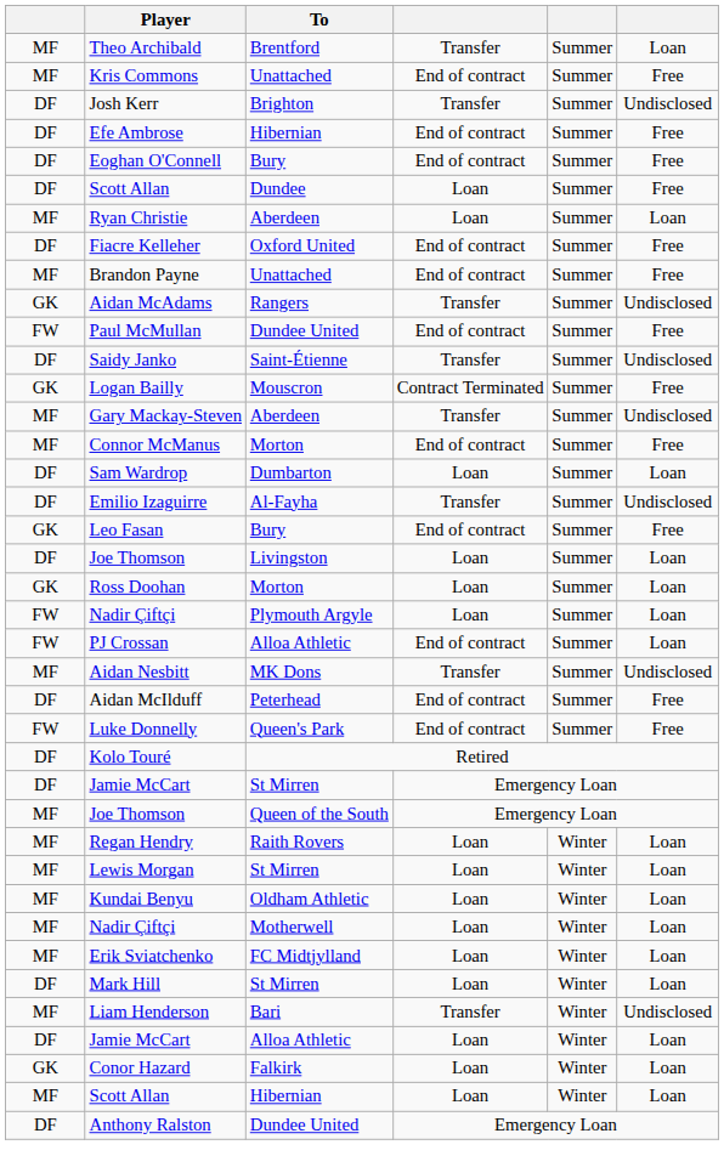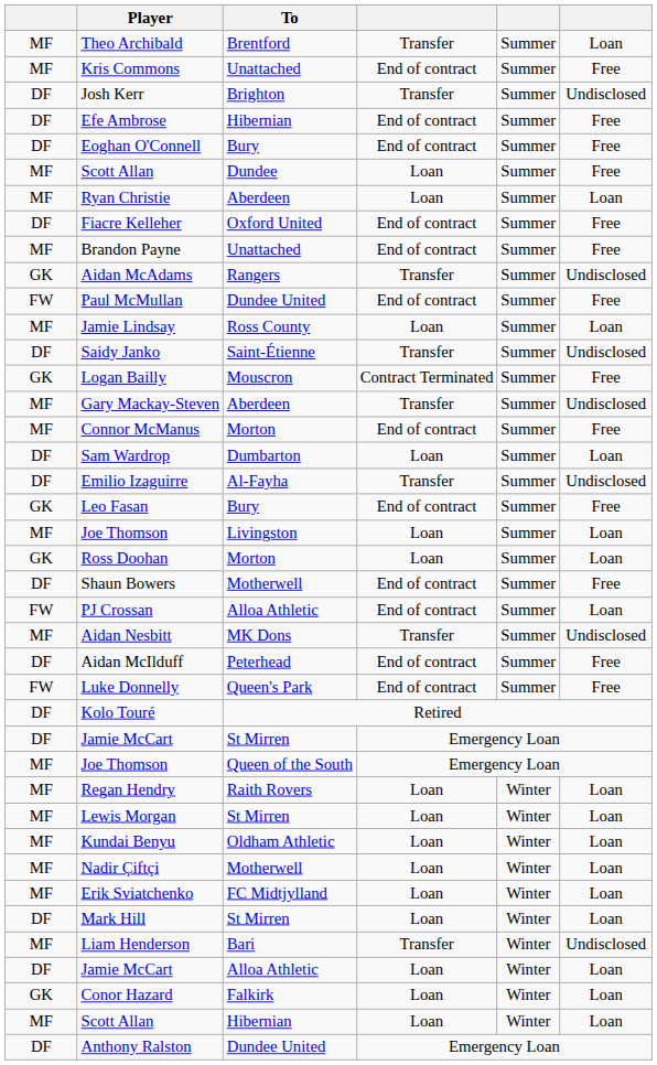 <table class="wikitable" style="text-align:center;">
 <tr>
 <th style="width:64px;"></th>
 <th>Player</th>
 <th>To</th>
 <th></th>
 <th></th>
 <th style="width:84px;"></th>
 </tr>
 <tr>
 <td>MF</td>
 <td align="left"> <a href='#'>Theo Archibald</a></td>
 <td style="text-align:left"> <a href='#'>Brentford</a></td>
 <td>Transfer</td>
 <td>Summer</td>
 <td>Loan</td>
 </tr>
 <tr>
 <td>MF</td>
 <td align="left"> <a href='#'>Kris Commons</a></td>
 <td style="text-align:left"><a href='#'>Unattached</a></td>
 <td>End of contract</td>
 <td>Summer</td>
 <td>Free</td>
 </tr>
 <tr>
 <td>DF</td>
 <td align="left"> Josh Kerr</td>
 <td style="text-align:left"> <a href='#'>Brighton</a></td>
 <td>Transfer</td>
 <td>Summer</td>
 <td>Undisclosed</td>
 </tr>
 <tr>
 <td>DF</td>
 <td align="left"> <a href='#'>Efe Ambrose</a></td>
 <td style="text-align:left"> <a href='#'>Hibernian</a></td>
 <td>End of contract</td>
 <td>Summer</td>
 <td>Free</td>
 </tr>
 <tr>
 <td>DF</td>
 <td align="left"> <a href='#'>Eoghan O'Connell</a></td>
 <td style="text-align:left"> <a href='#'>Bury</a></td>
 <td>End of contract</td>
 <td>Summer</td>
 <td>Free</td>
 </tr>
 <tr>
-<td>DF</td>
+<td>MF</td>
 <td align="left"> <a href='#'>Scott Allan</a></td>
 <td style="text-align:left"> <a href='#'>Dundee</a></td>
 <td>Loan</td>
 <td>Summer</td>
 <td>Free</td>
 </tr>
 <tr>
 <td>MF</td>
 <td align="left"> <a href='#'>Ryan Christie</a></td>
 <td style="text-align:left"> <a href='#'>Aberdeen</a></td>
 <td>Loan</td>
 <td>Summer</td>
 <td>Loan</td>
 </tr>
 <tr>
 <td>DF</td>
 <td align="left"> <a href='#'>Fiacre Kelleher</a></td>
 <td style="text-align:left"> <a href='#'>Oxford United</a></td>
 <td>End of contract</td>
 <td>Summer</td>
 <td>Free</td>
 </tr>
 <tr>
 <td>MF</td>
 <td align="left"> Brandon Payne</td>
 <td style="text-align:left"><a href='#'>Unattached</a></td>
 <td>End of contract</td>
 <td>Summer</td>
 <td>Free</td>
 </tr>
 <tr>
 <td>GK</td>
 <td align="left"> <a href='#'>Aidan McAdams</a></td>
 <td style="text-align:left"> <a href='#'>Rangers</a></td>
 <td>Transfer</td>
 <td>Summer</td>
 <td>Undisclosed</td>
 </tr>
 <tr>
 <td>FW</td>
 <td align="left"> <a href='#'>Paul McMullan</a></td>
 <td style="text-align:left"> <a href='#'>Dundee United</a></td>
 <td>End of contract</td>
 <td>Summer</td>
 <td>Free</td>
+</tr>
+<tr>
+<td>MF</td>
+<td align="left"> <a href='#'>Jamie Lindsay</a></td>
+<td style="text-align:left"> <a href='#'>Ross County</a></td>
+<td>Loan</td>
+<td>Summer</td>
+<td>Loan</td>
 </tr>
 <tr>
 <td>DF</td>
 <td align="left"> <a href='#'>Saidy Janko</a></td>
 <td style="text-align:left"> <a href='#'>Saint-Étienne</a></td>
 <td>Transfer</td>
 <td>Summer</td>
 <td>Undisclosed</td>
 </tr>
 <tr>
 <td>GK</td>
 <td align="left"> <a href='#'>Logan Bailly</a></td>
 <td style="text-align:left"> <a href='#'>Mouscron</a></td>
 <td>Contract Terminated</td>
 <td>Summer</td>
 <td>Free</td>
 </tr>
 <tr>
 <td>MF</td>
 <td align="left"> <a href='#'>Gary Mackay-Steven</a></td>
 <td style="text-align:left"> <a href='#'>Aberdeen</a></td>
 <td>Transfer</td>
 <td>Summer</td>
 <td>Undisclosed</td>
 </tr>
 <tr>
 <td>MF</td>
 <td align="left"> <a href='#'>Connor McManus</a></td>
 <td style="text-align:left"> <a href='#'>Morton</a></td>
 <td>End of contract</td>
 <td>Summer</td>
 <td>Free</td>
 </tr>
 <tr>
 <td>DF</td>
 <td align="left"> <a href='#'>Sam Wardrop</a></td>
 <td style="text-align:left"> <a href='#'>Dumbarton</a></td>
 <td>Loan</td>
 <td>Summer</td>
 <td>Loan</td>
 </tr>
 <tr>
 <td>DF</td>
 <td align="left"> <a href='#'>Emilio Izaguirre</a></td>
 <td style="text-align:left"> <a href='#'>Al-Fayha</a></td>
 <td>Transfer</td>
 <td>Summer</td>
 <td>Undisclosed</td>
 </tr>
 <tr>
 <td>GK</td>
 <td align="left"> <a href='#'>Leo Fasan</a></td>
 <td style="text-align:left"> <a href='#'>Bury</a></td>
 <td>End of contract</td>
 <td>Summer</td>
 <td>Free</td>
 </tr>
 <tr>
-<td>DF</td>
+<td>MF</td>
 <td align="left"> <a href='#'>Joe Thomson</a></td>
 <td style="text-align:left"> <a href='#'>Livingston</a></td>
 <td>Loan</td>
 <td>Summer</td>
 <td>Loan</td>
 </tr>
 <tr>
 <td>GK</td>
 <td align="left"> <a href='#'>Ross Doohan</a></td>
 <td style="text-align:left"> <a href='#'>Morton</a></td>
 <td>Loan</td>
 <td>Summer</td>
 <td>Loan</td>
 </tr>
 <tr>
-<td>FW</td>
-<td align="left"> <a href='#'>Nadir Çiftçi</a></td>
-<td style="text-align:left"> <a href='#'>Plymouth Argyle</a></td>
-<td>Loan</td>
+<td>DF</td>
+<td align="left"> Shaun Bowers</td>
+<td style="text-align:left"> <a href='#'>Motherwell</a></td>
+<td>End of contract</td>
 <td>Summer</td>
-<td>Loan</td>
+<td>Free</td>
 </tr>
 <tr>
 <td>FW</td>
 <td align="left"> <a href='#'>PJ Crossan</a></td>
 <td style="text-align:left"> <a href='#'>Alloa Athletic</a></td>
 <td>End of contract</td>
 <td>Summer</td>
 <td>Loan</td>
 </tr>
 <tr>
 <td>MF</td>
 <td align="left"> <a href='#'>Aidan Nesbitt</a></td>
 <td style="text-align:left"> <a href='#'>MK Dons</a></td>
 <td>Transfer</td>
 <td>Summer</td>
 <td>Undisclosed</td>
 </tr>
 <tr>
 <td>DF</td>
 <td align="left"> Aidan McIlduff</td>
 <td style="text-align:left"> <a href='#'>Peterhead</a></td>
 <td>End of contract</td>
 <td>Summer</td>
 <td>Free</td>
 </tr>
 <tr>
 <td>FW</td>
 <td align="left"> <a href='#'>Luke Donnelly</a></td>
 <td style="text-align:left"> <a href='#'>Queen's Park</a></td>
 <td>End of contract</td>
 <td>Summer</td>
 <td>Free</td>
 </tr>
 <tr>
 <td>DF</td>
 <td align="left"> <a href='#'>Kolo Touré</a></td>
 <td align=center colspan=4>Retired</td>
 </tr>
 <tr>
 <td>DF</td>
 <td align="left"> <a href='#'>Jamie McCart</a></td>
 <td style="text-align:left"> <a href='#'>St Mirren</a></td>
 <td align=center colspan=3>Emergency Loan</td>
 </tr>
 <tr>
 <td>MF</td>
 <td align="left"> <a href='#'>Joe Thomson</a></td>
 <td style="text-align:left"> <a href='#'>Queen of the South</a></td>
 <td align=center colspan=3>Emergency Loan</td>
 </tr>
 <tr>
 <td>MF</td>
 <td align="left"> <a href='#'>Regan Hendry</a></td>
 <td style="text-align:left"> <a href='#'>Raith Rovers</a></td>
 <td>Loan</td>
 <td>Winter</td>
 <td>Loan</td>
 </tr>
 <tr>
 <td>MF</td>
 <td align="left"> <a href='#'>Lewis Morgan</a></td>
 <td style="text-align:left"> <a href='#'>St Mirren</a></td>
 <td>Loan</td>
 <td>Winter</td>
 <td>Loan</td>
 </tr>
 <tr>
 <td>MF</td>
 <td align="left"> <a href='#'>Kundai Benyu</a></td>
 <td style="text-align:left"> <a href='#'>Oldham Athletic</a></td>
 <td>Loan</td>
 <td>Winter</td>
 <td>Loan</td>
 </tr>
 <tr>
 <td>MF</td>
 <td align="left"> <a href='#'>Nadir Çiftçi</a></td>
 <td style="text-align:left"> <a href='#'>Motherwell</a></td>
 <td>Loan</td>
 <td>Winter</td>
 <td>Loan</td>
 </tr>
 <tr>
 <td>MF</td>
 <td align="left"> <a href='#'>Erik Sviatchenko</a></td>
 <td style="text-align:left"> <a href='#'>FC Midtjylland</a></td>
 <td>Loan</td>
 <td>Winter</td>
 <td>Loan</td>
 </tr>
 <tr>
 <td>DF</td>
 <td align="left"> <a href='#'>Mark Hill</a></td>
 <td style="text-align:left"> <a href='#'>St Mirren</a></td>
 <td>Loan</td>
 <td>Winter</td>
 <td>Loan</td>
 </tr>
 <tr>
 <td>MF</td>
 <td align="left"> <a href='#'>Liam Henderson</a></td>
 <td style="text-align:left"> <a href='#'>Bari</a></td>
 <td>Transfer</td>
 <td>Winter</td>
 <td>Undisclosed</td>
 </tr>
 <tr>
 <td>DF</td>
 <td align="left"> <a href='#'>Jamie McCart</a></td>
 <td style="text-align:left"> <a href='#'>Alloa Athletic</a></td>
 <td>Loan</td>
 <td>Winter</td>
 <td>Loan</td>
 </tr>
 <tr>
 <td>GK</td>
 <td align="left"> <a href='#'>Conor Hazard</a></td>
 <td style="text-align:left"> <a href='#'>Falkirk</a></td>
 <td>Loan</td>
 <td>Winter</td>
 <td>Loan</td>
 </tr>
 <tr>
 <td>MF</td>
 <td align="left"> <a href='#'>Scott Allan</a></td>
 <td style="text-align:left"> <a href='#'>Hibernian</a></td>
 <td>Loan</td>
 <td>Winter</td>
 <td>Loan</td>
 </tr>
 <tr>
 <td>DF</td>
 <td align="left"> <a href='#'>Anthony Ralston</a></td>
 <td style="text-align:left"> <a href='#'>Dundee United</a></td>
 <td align=center colspan=3>Emergency Loan</td>
 </tr>
 </table>
